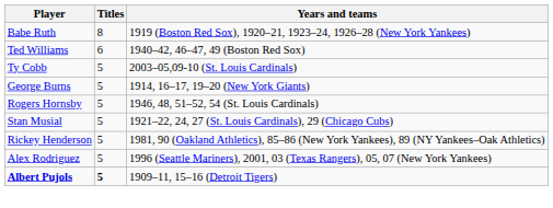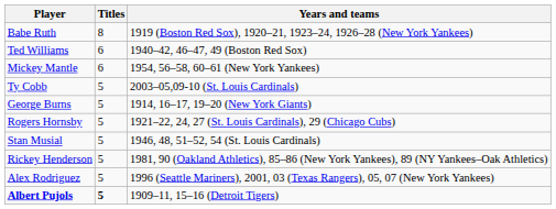 <table class="wikitable">
 <tr>
 <th>Player</th>
 <th>Titles</th>
 <th>Years and teams</th>
 </tr>
 <tr>
 <td><a href='#'>Babe Ruth</a></td>
 <td>8</td>
 <td>1919 (<a href='#'>Boston Red Sox</a>), 1920–21, 1923–24, 1926–28 (<a href='#'>New York Yankees</a>)</td>
 </tr>
 <tr>
 <td><a href='#'>Ted Williams</a></td>
 <td>6</td>
 <td>1940–42, 46–47, 49 (Boston Red Sox)</td>
 </tr>
 <tr>
+<td><a href='#'>Mickey Mantle</a></td>
+<td>6</td>
+<td>1954, 56–58, 60–61  (New York Yankees)</td>
+</tr>
+<tr>
 <td><a href='#'>Ty Cobb</a></td>
 <td>5</td>
 <td>2003–05,09-10 (<a href='#'>St. Louis Cardinals</a>)</td>
 </tr>
 <tr>
 <td><a href='#'>George Burns</a></td>
 <td>5</td>
 <td>1914, 16–17, 19–20 (<a href='#'>New York Giants</a>)</td>
 </tr>
 <tr>
 <td><a href='#'>Rogers Hornsby</a></td>
 <td>5</td>
-<td>1946, 48, 51–52, 54 (St. Louis Cardinals)</td>
+<td>1921–22, 24, 27 (<a href='#'>St. Louis Cardinals</a>), 29 (<a href='#'>Chicago Cubs</a>)</td>
 </tr>
 <tr>
 <td><a href='#'>Stan Musial</a></td>
 <td>5</td>
-<td>1921–22, 24, 27 (<a href='#'>St. Louis Cardinals</a>), 29 (<a href='#'>Chicago Cubs</a>)</td>
+<td>1946, 48, 51–52, 54 (St. Louis Cardinals)</td>
 </tr>
 <tr>
 <td><a href='#'>Rickey Henderson</a></td>
 <td>5</td>
 <td>1981, 90 (<a href='#'>Oakland Athletics</a>), 85–86 (New York Yankees), 89 (NY Yankees–Oak Athletics)</td>
 </tr>
 <tr>
 <td><a href='#'>Alex Rodriguez</a></td>
 <td>5</td>
 <td>1996 (<a href='#'>Seattle Mariners</a>), 2001, 03 (<a href='#'>Texas Rangers</a>), 05, 07 (New York Yankees)</td>
 </tr>
 <tr>
 <td><strong><a href='#'>Albert Pujols</a></strong></td>
 <td><strong>5</strong></td>
 <td>1909–11, 15–16 (<a href='#'>Detroit Tigers</a>)</td>
 </tr>
 </table>
